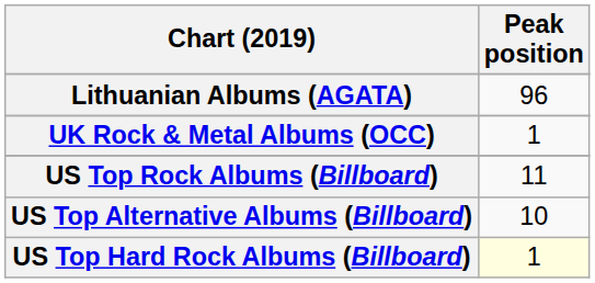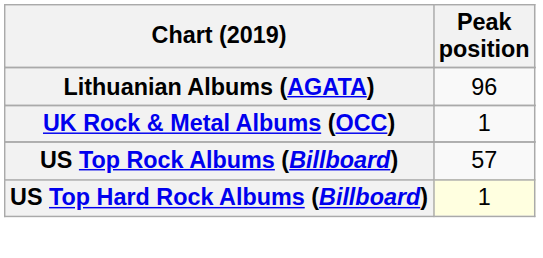 <table class="wikitable sortable plainrowheaders" style="text-align:center">
 <tr>
 <th scope="col">Chart (2019)</th>
 <th scope="col">Peak<br>position</th>
 </tr>
 <tr>
 </tr>
 <tr>
 </tr>
 <tr>
 </tr>
 <tr>
 </tr>
 <tr>
 </tr>
 <tr>
 </tr>
 <tr>
 </tr>
 <tr>
 <th scope="row">Lithuanian Albums (<a href='#'>AGATA</a>)</th>
 <td>96</td>
 </tr>
 <tr>
 </tr>
 <tr>
 </tr>
 <tr>
 </tr>
 <tr>
 <th scope="row"><a href='#'>UK Rock & Metal Albums</a> (<a href='#'>OCC</a>)</th>
 <td>1</td>
 </tr>
 <tr>
 </tr>
 <tr>
 <th scope="row">US <a href='#'>Top Rock Albums</a> (<em><a href='#'>Billboard</a></em>)</th>
-<td>11</td>
-</tr>
-<tr>
-<th scope="row">US <a href='#'>Top Alternative Albums</a> (<em><a href='#'>Billboard</a></em>)</th>
-<td>10</td>
+<td>57</td>
 </tr>
 <tr>
 <th scope="row">US <a href='#'>Top Hard Rock Albums</a> (<em><a href='#'>Billboard</a></em>)</th>
 <td style="background: lightyellow;">1</td>
 </tr>
 </table>
